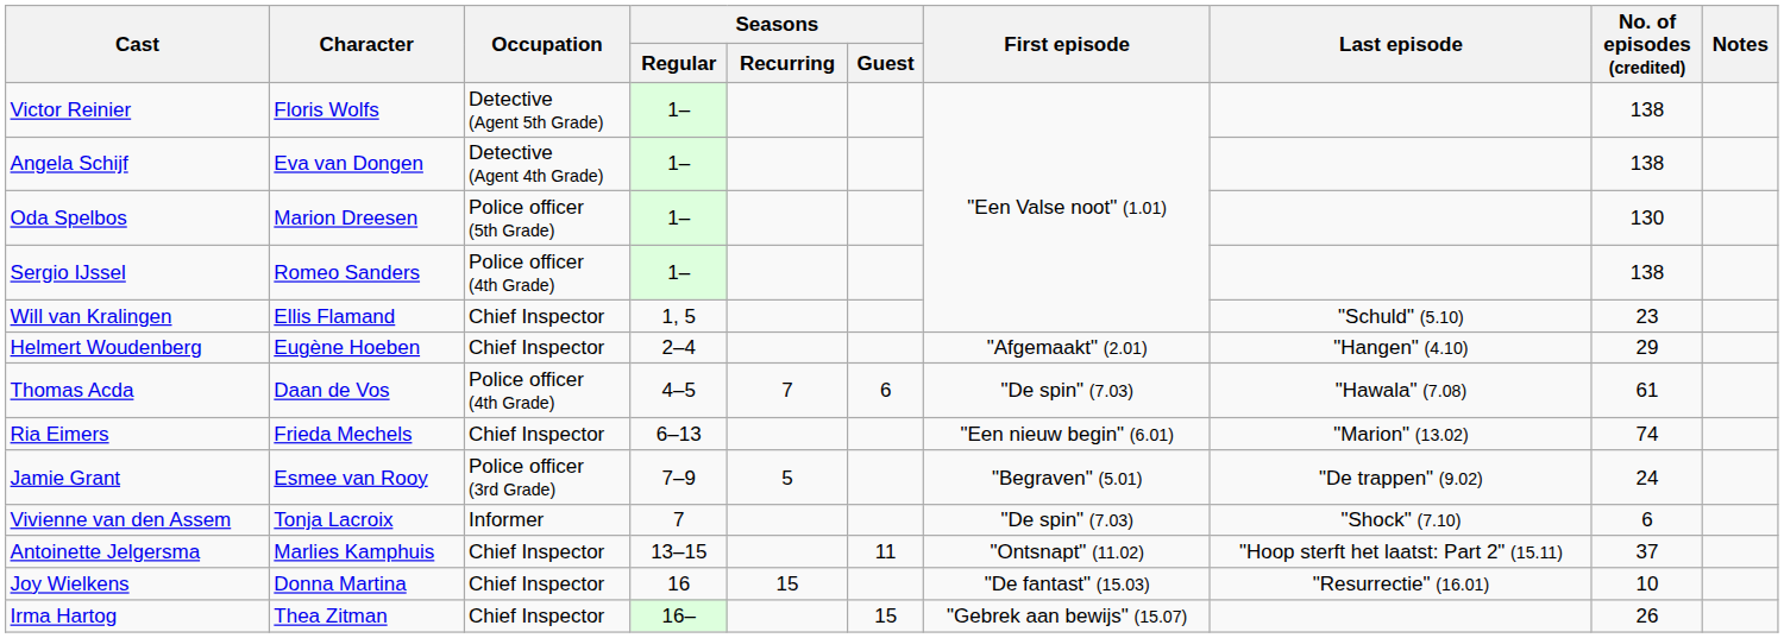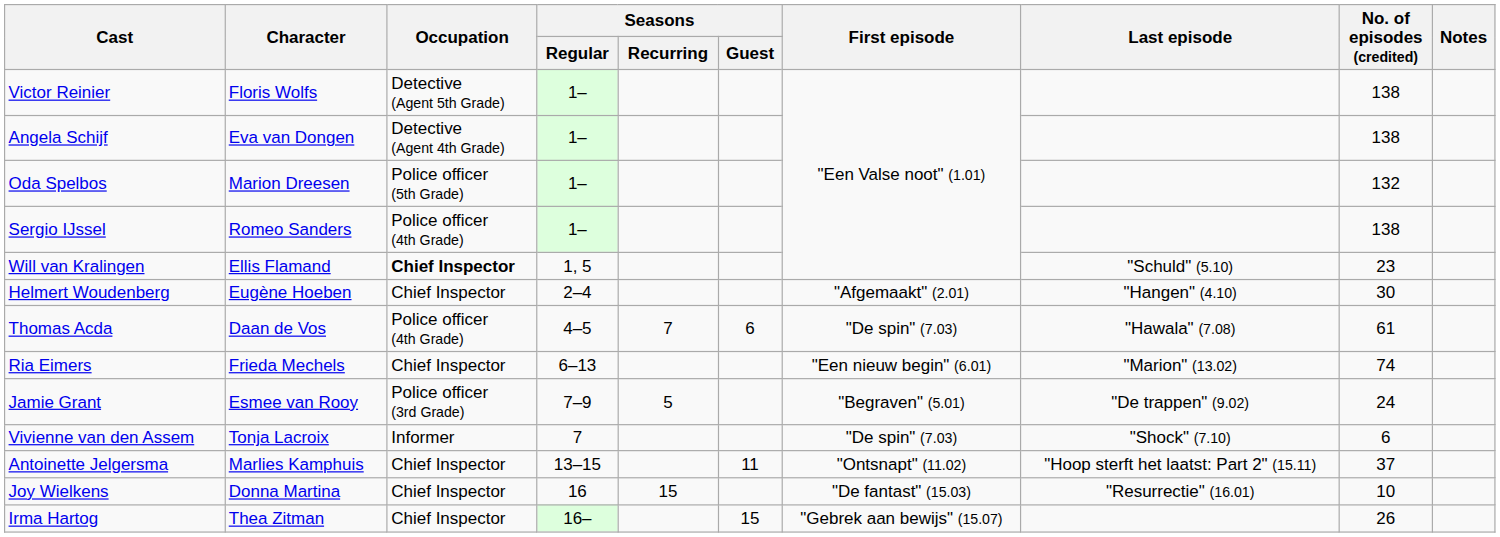 <table class="wikitable plainrowheaders" style="text-align:center; font-size:90%; width:100%">
 <tr>
 <th scope="col" rowspan="2">Cast</th>
 <th scope="col" rowspan="2">Character</th>
 <th scope="col" rowspan="2">Occupation</th>
 <th scope="col" colspan="3">Seasons</th>
 <th scope="col" rowspan="2">First episode</th>
 <th scope="col" rowspan="2">Last episode</th>
 <th scope="col" rowspan="2">No. of<br>episodes<br> <small>(credited)</small></th>
 <th scope="col" rowspan="2">Notes</th>
 </tr>
 <tr>
 <th scope="col">Regular</th>
 <th scope="col">Recurring</th>
 <th scope="col">Guest</th>
 </tr>
 <tr>
 <td scope="row" style="text-align:left;"><a href='#'>Victor Reinier</a></td>
 <td style="text-align:left;"><a href='#'>Floris Wolfs</a></td>
 <td style="text-align:left;">Detective<br><small>(Agent 5th Grade)</small></td>
 <td style="background:#dfd;">1–</td>
 <td></td>
 <td></td>
 <td rowspan="5">"Een Valse noot" <small>(1.01)</small></td>
 <td></td>
 <td>138</td>
 <td></td>
 </tr>
 <tr>
 <td scope="row" style="text-align:left;"><a href='#'>Angela Schijf</a></td>
 <td style="text-align:left;"><a href='#'>Eva van Dongen</a></td>
 <td style="text-align:left;">Detective<br><small>(Agent 4th Grade)</small></td>
 <td style="background:#dfd;">1–</td>
 <td></td>
 <td></td>
 <td></td>
 <td>138</td>
 <td></td>
 </tr>
 <tr>
 <td scope="row" style="text-align:left;"><a href='#'>Oda Spelbos</a></td>
 <td style="text-align:left;"><a href='#'>Marion Dreesen</a></td>
 <td style="text-align:left;">Police officer<br><small>(5th Grade)</small></td>
 <td style="background:#dfd;">1–</td>
 <td></td>
 <td></td>
 <td></td>
-<td>130</td>
+<td>132</td>
 <td></td>
 </tr>
 <tr>
 <td scope="row" style="text-align:left;"><a href='#'>Sergio IJssel</a></td>
 <td style="text-align:left;"><a href='#'>Romeo Sanders</a></td>
 <td style="text-align:left;">Police officer<br><small>(4th Grade)</small></td>
 <td style="background:#dfd;">1–</td>
 <td></td>
 <td></td>
 <td></td>
 <td>138</td>
 <td></td>
 </tr>
 <tr>
 <td scope="row" style="text-align:left;"><a href='#'>Will van Kralingen</a></td>
 <td style="text-align:left;"><a href='#'>Ellis Flamand</a></td>
-<td style="text-align:left;">Chief Inspector</td>
+<td style="text-align:left;"><strong>Chief Inspector</strong></td>
 <td>1, 5</td>
 <td></td>
 <td></td>
 <td rowspan="1">"Schuld" <small>(5.10)</small></td>
 <td>23</td>
 <td></td>
 </tr>
 <tr>
 <td scope="row" style="text-align:left;"><a href='#'>Helmert Woudenberg</a></td>
 <td style="text-align:left;"><a href='#'>Eugène Hoeben</a></td>
 <td style="text-align:left;">Chief Inspector</td>
 <td>2–4</td>
 <td></td>
 <td></td>
 <td rowspan="1">"Afgemaakt" <small>(2.01)</small></td>
 <td rowspan="1">"Hangen" <small>(4.10)</small></td>
-<td>29</td>
+<td>30</td>
 <td></td>
 </tr>
 <tr>
 <td scope="row" style="text-align:left;"><a href='#'>Thomas Acda</a></td>
 <td style="text-align:left;"><a href='#'>Daan de Vos</a></td>
 <td style="text-align:left;">Police officer<br><small>(4th Grade)</small></td>
 <td>4–5</td>
 <td>7</td>
 <td>6</td>
 <td rowspan="1">"De spin" <small>(7.03)</small></td>
 <td rowspan="1">"Hawala" <small>(7.08)</small></td>
 <td>61</td>
 <td></td>
 </tr>
 <tr>
 <td scope="row" style="text-align:left;"><a href='#'>Ria Eimers</a></td>
 <td style="text-align:left;"><a href='#'>Frieda Mechels</a></td>
 <td style="text-align:left;">Chief Inspector</td>
 <td>6–13</td>
 <td></td>
 <td></td>
 <td rowspan="1">"Een nieuw begin" <small>(6.01)</small></td>
 <td rowspan="1">"Marion" <small>(13.02)</small></td>
 <td>74</td>
 <td></td>
 </tr>
 <tr>
 <td scope="row" style="text-align:left;"><a href='#'>Jamie Grant</a></td>
 <td style="text-align:left;"><a href='#'>Esmee van Rooy</a></td>
 <td style="text-align:left;">Police officer<br><small>(3rd Grade)</small></td>
 <td>7–9</td>
 <td>5</td>
 <td></td>
 <td rowspan="1">"Begraven" <small>(5.01)</small></td>
 <td rowspan="1">"De trappen" <small>(9.02)</small></td>
 <td>24</td>
 <td></td>
 </tr>
 <tr>
 <td scope="row" style="text-align:left;"><a href='#'>Vivienne van den Assem</a></td>
 <td style="text-align:left;"><a href='#'>Tonja Lacroix</a></td>
 <td style="text-align:left;">Informer</td>
 <td>7</td>
 <td></td>
 <td></td>
 <td rowspan="1">"De spin" <small>(7.03)</small></td>
 <td rowspan="1">"Shock" <small>(7.10)</small></td>
 <td>6</td>
 <td></td>
 </tr>
 <tr>
 <td scope="row" style="text-align:left;"><a href='#'>Antoinette Jelgersma</a></td>
 <td style="text-align:left;"><a href='#'>Marlies Kamphuis</a></td>
 <td style="text-align:left;">Chief Inspector</td>
 <td>13–15</td>
 <td></td>
 <td>11</td>
 <td rowspan="1">"Ontsnapt" <small>(11.02)</small></td>
 <td rowspan="1">"Hoop sterft het laatst: Part 2" <small>(15.11)</small></td>
 <td>37</td>
 <td></td>
 </tr>
 <tr>
 <td scope="row" style="text-align:left;"><a href='#'>Joy Wielkens</a></td>
 <td style="text-align:left;"><a href='#'>Donna Martina</a></td>
 <td style="text-align:left;">Chief Inspector</td>
 <td>16</td>
 <td>15</td>
 <td></td>
 <td rowspan="1">"De fantast" <small>(15.03)</small></td>
 <td rowspan="1">"Resurrectie" <small>(16.01)</small></td>
 <td>10</td>
 <td></td>
 </tr>
 <tr>
 <td scope="row" style="text-align:left;"><a href='#'>Irma Hartog</a></td>
 <td style="text-align:left;"><a href='#'>Thea Zitman</a></td>
 <td style="text-align:left;">Chief Inspector</td>
 <td style="background:#dfd;">16–</td>
 <td></td>
 <td>15</td>
 <td rowspan="1">"Gebrek aan bewijs" <small>(15.07)</small></td>
 <td></td>
 <td>26</td>
 <td></td>
 </tr>
 </table>
